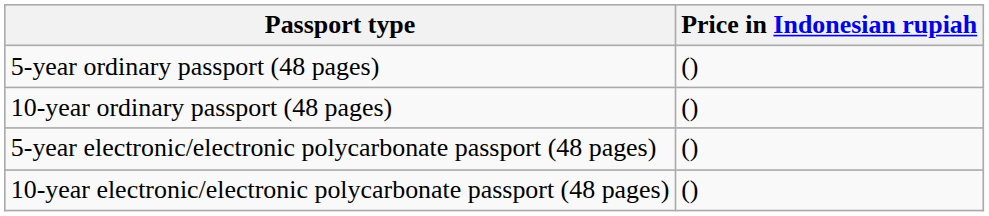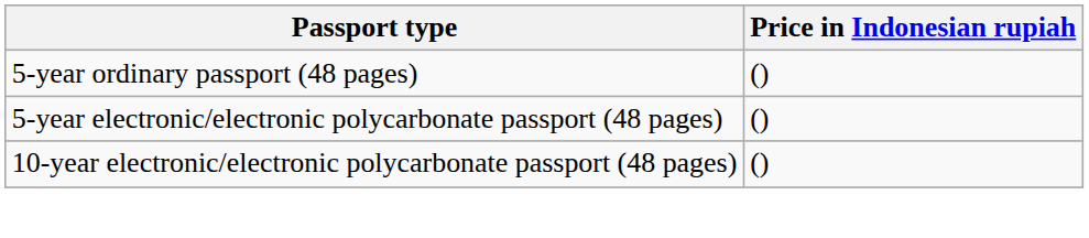 <table class="wikitable sortable">
 <tr>
 <th>Passport type</th>
 <th>Price in <a href='#'>Indonesian rupiah</a></th>
 </tr>
 <tr>
 <td>5-year ordinary passport (48 pages)</td>
-<td> ()</td>
-</tr>
-<tr>
-<td>10-year ordinary passport (48 pages)</td>
 <td> ()</td>
 </tr>
 <tr>
 <td>5-year electronic/electronic polycarbonate passport (48 pages)</td>
 <td> ()</td>
 </tr>
 <tr>
 <td>10-year electronic/electronic polycarbonate passport (48 pages)</td>
 <td> ()</td>
 </tr>
 </table>
